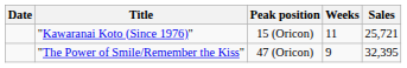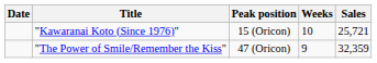 <table class="wikitable">
 <tr>
 <th>Date</th>
 <th>Title</th>
 <th>Peak position</th>
 <th>Weeks</th>
 <th>Sales</th>
 </tr>
 <tr>
 <td></td>
 <td>"<a href='#'>Kawaranai Koto (Since 1976)</a>"</td>
 <td align="center">15 (Oricon)</td>
-<td>11</td>
+<td>10</td>
 <td>25,721</td>
 </tr>
 <tr>
 <td></td>
 <td>"<a href='#'>The Power of Smile/Remember the Kiss</a>"</td>
 <td align="center">47 (Oricon)</td>
 <td>9</td>
-<td>32,395</td>
+<td>32,359</td>
 </tr>
 </table>
